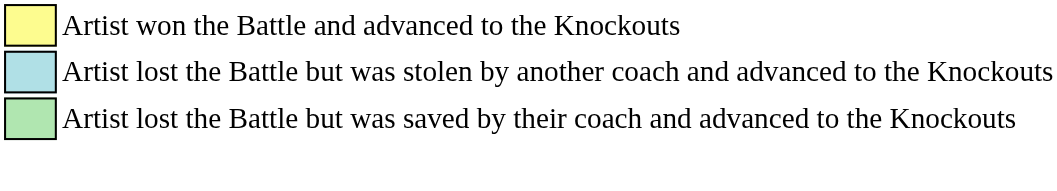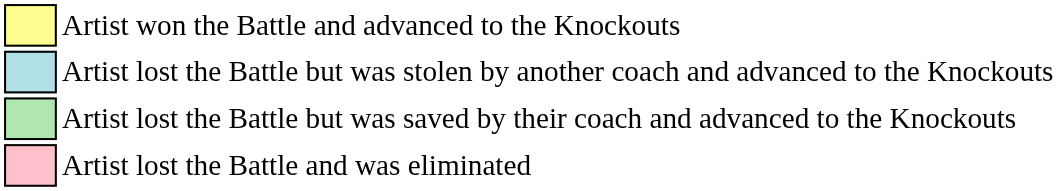 <table class="toccolours" style="font-size: 90%; white-space: nowrap;">
 <tr>
 <td style="background:#fdfc8f; border:1px solid black;">      </td>
 <td>Artist won the Battle and advanced to the Knockouts</td>
 </tr>
 <tr>
 <td style="background:#b0e0e6; border:1px solid black;">      </td>
 <td>Artist lost the Battle but was stolen by another coach and advanced to the Knockouts</td>
 </tr>
 <tr>
 <td style="background:#b0e6b0; border:1px solid black;">      </td>
 <td>Artist lost the Battle but was saved by their coach and advanced to the Knockouts</td>
 </tr>
+<tr>
+<td style="background:pink; border:1px solid black;">      </td>
+<td>Artist lost the Battle and was eliminated</td>
+</tr>
 </table>
